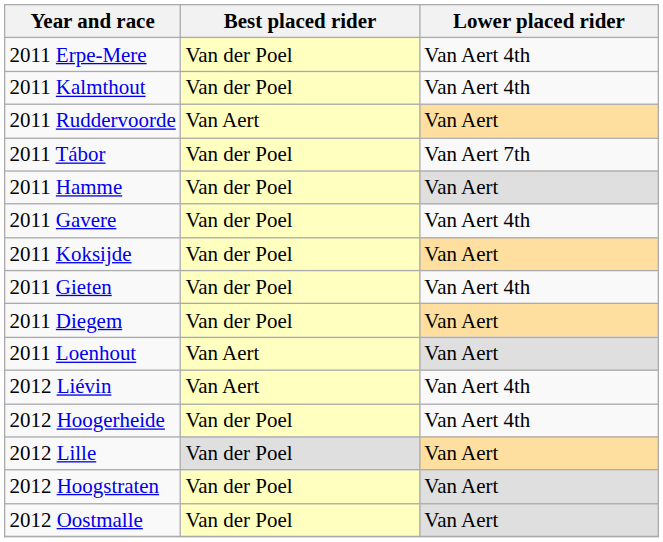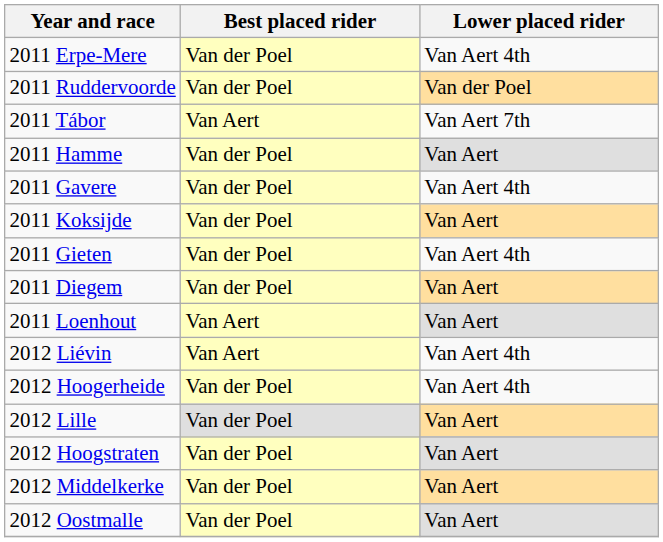 <table class=wikitable>
 <tr>
 <th>Year and race</th>
 <th width=175>Best placed rider</th>
 <th width=175>Lower placed rider</th>
 </tr>
 <tr>
 <td>2011 <a href='#'>Erpe-Mere</a></td>
 <td bgcolor="ffffbf"> Van der Poel</td>
 <td> Van Aert 4th</td>
 </tr>
 <tr>
-<td>2011 <a href='#'>Kalmthout</a></td>
+<td>2011 <a href='#'>Ruddervoorde</a></td>
 <td bgcolor="ffffbf"> Van der Poel</td>
-<td> Van Aert 4th</td>
-</tr>
-<tr>
-<td>2011 <a href='#'>Ruddervoorde</a></td>
-<td bgcolor="ffffbf"> Van Aert</td>
-<td bgcolor="ffdf9f"> Van Aert</td>
+<td bgcolor="ffdf9f"> Van der Poel</td>
 </tr>
 <tr>
 <td>2011 <a href='#'>Tábor</a></td>
-<td bgcolor="ffffbf"> Van der Poel</td>
+<td bgcolor="ffffbf"> Van Aert</td>
 <td> Van Aert 7th</td>
 </tr>
 <tr>
 <td>2011 <a href='#'>Hamme</a></td>
 <td bgcolor="ffffbf"> Van der Poel</td>
 <td bgcolor="dfdfdf"> Van Aert</td>
 </tr>
 <tr>
 <td>2011 <a href='#'>Gavere</a></td>
 <td bgcolor="ffffbf"> Van der Poel</td>
 <td> Van Aert 4th</td>
 </tr>
 <tr>
 <td>2011 <a href='#'>Koksijde</a></td>
 <td bgcolor="ffffbf"> Van der Poel</td>
 <td bgcolor="ffdf9f"> Van Aert</td>
 </tr>
 <tr>
 <td>2011 <a href='#'>Gieten</a></td>
 <td bgcolor="ffffbf"> Van der Poel</td>
 <td> Van Aert 4th</td>
 </tr>
 <tr>
 <td>2011 <a href='#'>Diegem</a></td>
 <td bgcolor="ffffbf"> Van der Poel</td>
 <td bgcolor="ffdf9f"> Van Aert</td>
 </tr>
 <tr>
 <td>2011 <a href='#'>Loenhout</a></td>
 <td bgcolor="ffffbf"> Van Aert</td>
 <td bgcolor="dfdfdf"> Van Aert</td>
 </tr>
 <tr>
 <td>2012 <a href='#'>Liévin</a></td>
 <td bgcolor="ffffbf"> Van Aert</td>
 <td> Van Aert 4th</td>
 </tr>
 <tr>
 <td>2012 <a href='#'>Hoogerheide</a></td>
 <td bgcolor="ffffbf"> Van der Poel</td>
 <td> Van Aert 4th</td>
 </tr>
 <tr>
 <td>2012 <a href='#'>Lille</a></td>
 <td bgcolor="dfdfdf"> Van der Poel</td>
 <td bgcolor="ffdf9f"> Van Aert</td>
 </tr>
 <tr>
 <td>2012 <a href='#'>Hoogstraten</a></td>
 <td bgcolor="ffffbf"> Van der Poel</td>
 <td bgcolor="dfdfdf"> Van Aert</td>
 </tr>
 <tr>
+<td>2012 <a href='#'>Middelkerke</a></td>
+<td bgcolor="ffffbf"> Van der Poel</td>
+<td bgcolor="ffdf9f"> Van Aert</td>
+</tr>
+<tr>
 <td>2012 <a href='#'>Oostmalle</a></td>
 <td bgcolor="ffffbf"> Van der Poel</td>
 <td bgcolor="dfdfdf"> Van Aert</td>
 </tr>
 <tr>
 </tr>
 </table>
